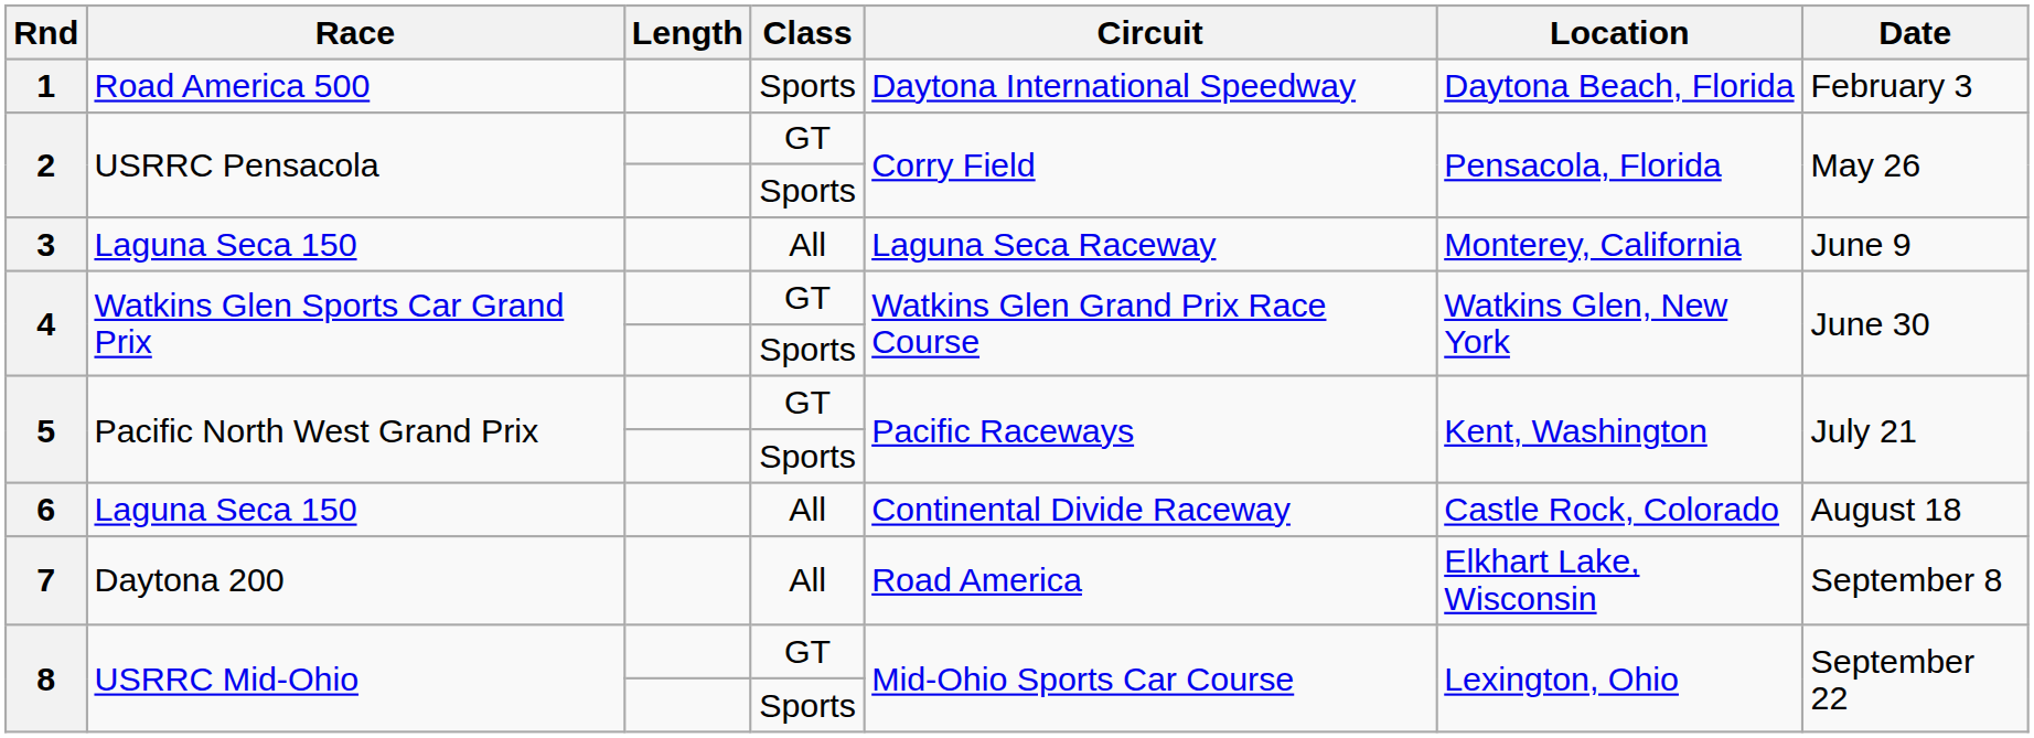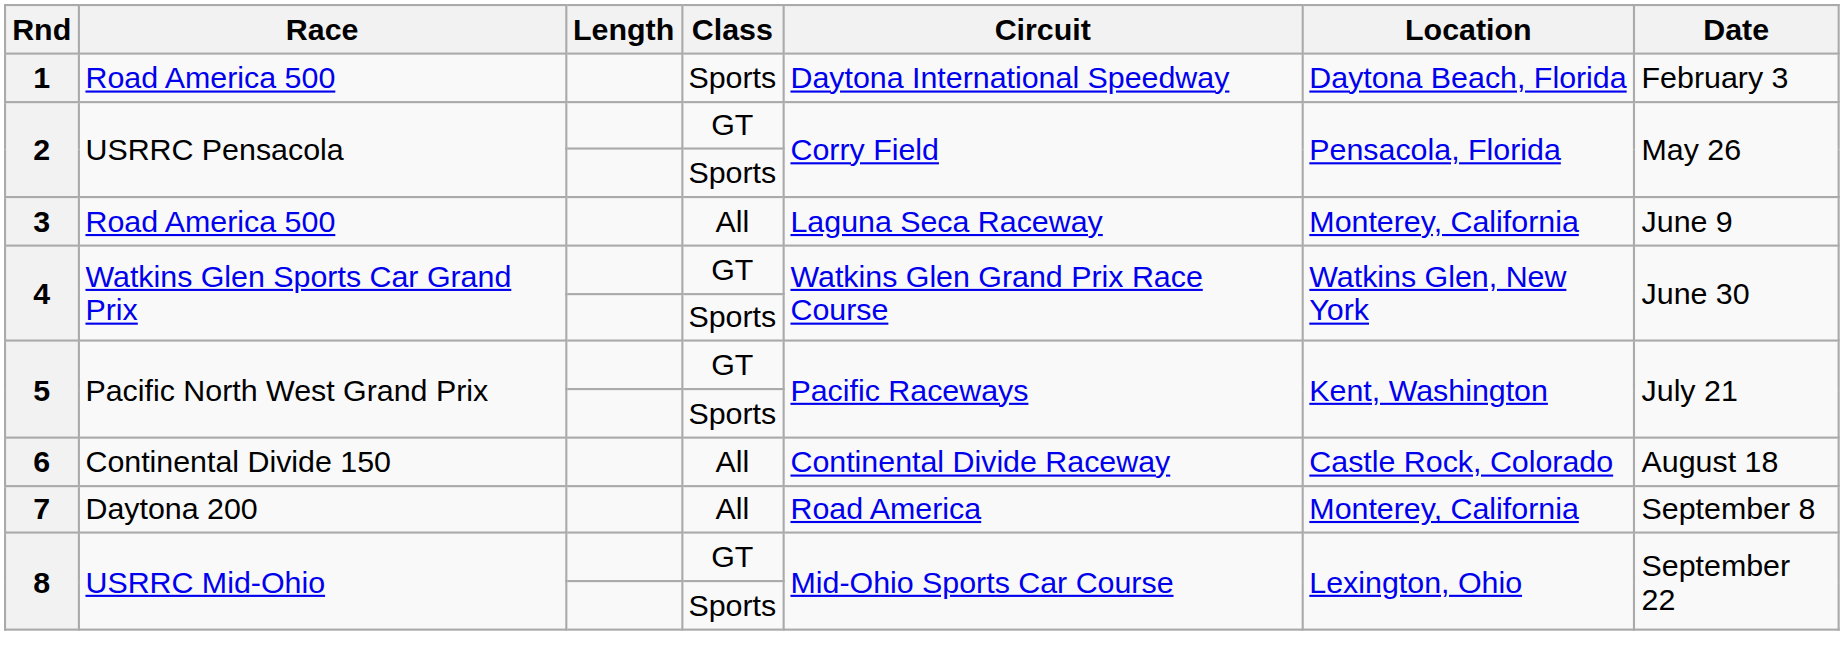 <table class="wikitable" style="font-size: 90%;">
 <tr>
 <th>Rnd</th>
 <th>Race</th>
 <th>Length</th>
 <th>Class</th>
 <th>Circuit</th>
 <th>Location</th>
 <th>Date</th>
 </tr>
 <tr>
 <th>1</th>
 <td><a href='#'>Road America 500</a></td>
 <td></td>
 <td align="center">Sports</td>
 <td><a href='#'>Daytona International Speedway</a></td>
 <td><a href='#'>Daytona Beach, Florida</a></td>
 <td>February 3</td>
 </tr>
 <tr>
 <th rowspan=2>2</th>
 <td rowspan=2>USRRC Pensacola</td>
 <td></td>
 <td align="center">GT</td>
 <td rowspan=2><a href='#'>Corry Field</a></td>
 <td rowspan=2><a href='#'>Pensacola, Florida</a></td>
 <td rowspan=2>May 26</td>
 </tr>
 <tr>
 <td></td>
 <td align="center">Sports</td>
 </tr>
 <tr>
 <th>3</th>
-<td><a href='#'>Laguna Seca 150</a></td>
+<td><a href='#'>Road America 500</a></td>
 <td></td>
 <td align="center">All</td>
 <td><a href='#'>Laguna Seca Raceway</a></td>
 <td><a href='#'>Monterey, California</a></td>
 <td>June 9</td>
 </tr>
 <tr>
 <th rowspan=2>4</th>
 <td rowspan=2><a href='#'>Watkins Glen Sports Car Grand Prix</a></td>
 <td></td>
 <td align="center">GT</td>
 <td rowspan=2><a href='#'>Watkins Glen Grand Prix Race Course</a></td>
 <td rowspan=2><a href='#'>Watkins Glen, New York</a></td>
 <td rowspan=2>June 30</td>
 </tr>
 <tr>
 <td></td>
 <td align="center">Sports</td>
 </tr>
 <tr>
 <th rowspan=2>5</th>
 <td rowspan=2>Pacific North West Grand Prix</td>
 <td></td>
 <td align="center">GT</td>
 <td rowspan=2><a href='#'>Pacific Raceways</a></td>
 <td rowspan=2><a href='#'>Kent, Washington</a></td>
 <td rowspan=2>July 21</td>
 </tr>
 <tr>
 <td></td>
 <td align="center">Sports</td>
 </tr>
 <tr>
 <th>6</th>
-<td><a href='#'>Laguna Seca 150</a></td>
+<td>Continental Divide 150</td>
 <td></td>
 <td align="center">All</td>
 <td><a href='#'>Continental Divide Raceway</a></td>
 <td><a href='#'>Castle Rock, Colorado</a></td>
 <td>August 18</td>
 </tr>
 <tr>
 <th>7</th>
 <td>Daytona 200</td>
 <td align="center"></td>
 <td align="center">All</td>
 <td><a href='#'>Road America</a></td>
-<td><a href='#'>Elkhart Lake, Wisconsin</a></td>
+<td><a href='#'>Monterey, California</a></td>
 <td>September 8</td>
 </tr>
 <tr>
 <th rowspan=2>8</th>
 <td rowspan=2><a href='#'>USRRC Mid-Ohio</a></td>
 <td></td>
 <td align="center">GT</td>
 <td rowspan=2><a href='#'>Mid-Ohio Sports Car Course</a></td>
 <td rowspan=2><a href='#'>Lexington, Ohio</a></td>
 <td rowspan=2>September 22</td>
 </tr>
 <tr>
 <td></td>
 <td align="center">Sports</td>
 </tr>
 </table>
